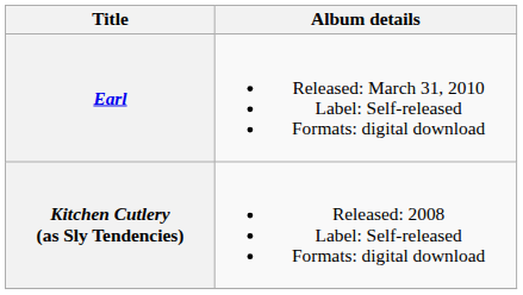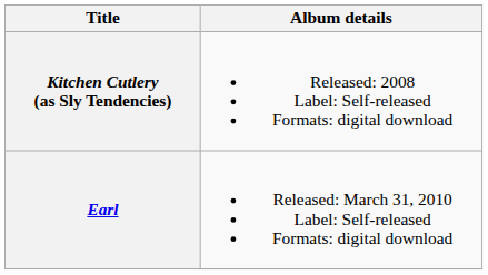 <table class="wikitable plainrowheaders" style="text-align:center;">
 <tr>
 <th scope="col" style="width:11em;">Title</th>
 <th scope="col" style="width:16em;">Album details</th>
 </tr>
 <tr>
+<th scope="row"><em>Kitchen Cutlery</em><br><span>(as Sly Tendencies)</span></th>
+<td><br><ul><li>Released: 2008</li><li>Label: Self-released</li><li>Formats: digital download</li></ul></td>
+</tr>
+<tr>
 <th scope="row"><em><a href='#'>Earl</a></em></th>
 <td><br><ul><li>Released: March 31, 2010</li><li>Label: Self-released</li><li>Formats: digital download</li></ul></td>
 </tr>
 <tr>
-<th scope="row"><em>Kitchen Cutlery</em><br><span>(as Sly Tendencies)</span></th>
-<td><br><ul><li>Released: 2008</li><li>Label: Self-released</li><li>Formats: digital download</li></ul></td>
-</tr>
-<tr>
 </tr>
 </table>
